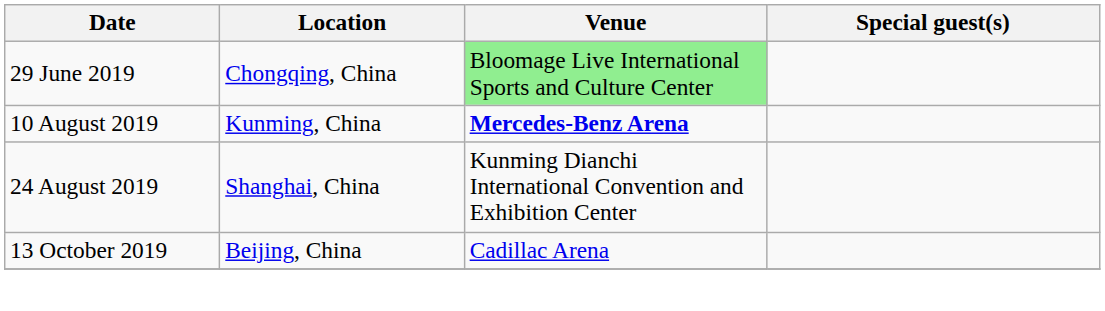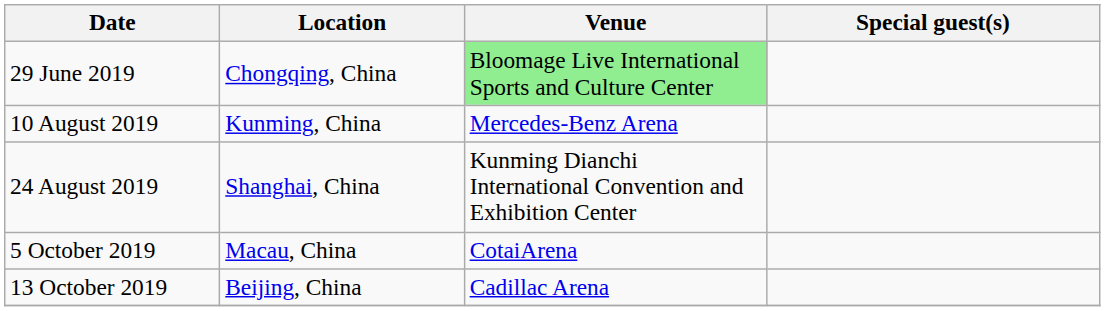 <table class="wikitable">
 <tr>
 <th width="140px">Date</th>
 <th width="160px">Location</th>
 <th width="200px">Venue</th>
 <th width="220px">Special guest(s)</th>
 </tr>
 <tr>
 <td>29 June 2019</td>
 <td><a href='#'>Chongqing</a>, China</td>
 <td style="background: lightgreen;">Bloomage Live International Sports and Culture Center</td>
 <td></td>
 </tr>
 <tr>
 <td>10 August 2019</td>
 <td><a href='#'>Kunming</a>, China</td>
-<td><strong><a href='#'>Mercedes-Benz Arena</a></strong></td>
+<td><a href='#'>Mercedes-Benz Arena</a></td>
 <td></td>
 </tr>
 <tr>
 <td>24 August 2019</td>
 <td><a href='#'>Shanghai</a>, China</td>
 <td>Kunming Dianchi International Convention and Exhibition Center</td>
+<td></td>
+</tr>
+<tr>
+<td>5 October 2019</td>
+<td><a href='#'>Macau</a>, China</td>
+<td><a href='#'>CotaiArena</a></td>
 <td></td>
 </tr>
 <tr>
 <td>13 October 2019</td>
 <td><a href='#'>Beijing</a>, China</td>
 <td><a href='#'>Cadillac Arena</a></td>
 <td></td>
 </tr>
 <tr>
 </tr>
 </table>
